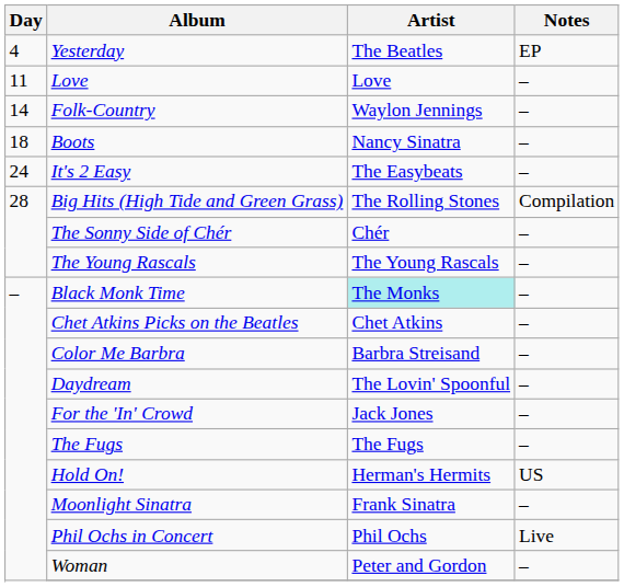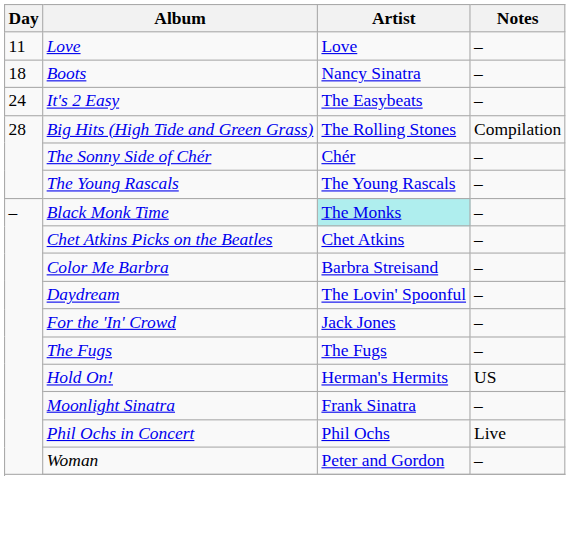 <table class="wikitable">
 <tr>
 <th>Day</th>
 <th>Album</th>
 <th>Artist</th>
 <th>Notes</th>
 </tr>
 <tr>
-<td valign="top">4</td>
-<td><em><a href='#'>Yesterday</a></em></td>
-<td><a href='#'>The Beatles</a></td>
-<td>EP</td>
-</tr>
-<tr>
 <td valign="top">11</td>
 <td><em><a href='#'>Love</a></em></td>
 <td><a href='#'>Love</a></td>
-<td>–</td>
-</tr>
-<tr>
-<td valign="top">14</td>
-<td><em><a href='#'>Folk-Country</a></em></td>
-<td><a href='#'>Waylon Jennings</a></td>
 <td>–</td>
 </tr>
 <tr>
 <td valign="top">18</td>
 <td><em><a href='#'>Boots</a></em></td>
 <td><a href='#'>Nancy Sinatra</a></td>
 <td>–</td>
 </tr>
 <tr>
 <td valign="top">24</td>
 <td><em><a href='#'>It's 2 Easy</a></em></td>
 <td><a href='#'>The Easybeats</a></td>
 <td>–</td>
 </tr>
 <tr>
 <td rowspan="3" valign="top">28</td>
 <td><em><a href='#'>Big Hits (High Tide and Green Grass)</a></em></td>
 <td><a href='#'>The Rolling Stones</a></td>
 <td>Compilation</td>
 </tr>
 <tr>
 <td><em><a href='#'>The Sonny Side of Chér</a></em></td>
 <td><a href='#'>Chér</a></td>
 <td>–</td>
 </tr>
 <tr>
 <td><em><a href='#'>The Young Rascals</a></em></td>
 <td><a href='#'>The Young Rascals</a></td>
 <td>–</td>
 </tr>
 <tr>
 <td rowspan="12" valign="top">–</td>
 <td><em><a href='#'>Black Monk Time</a></em></td>
 <td style="background: paleturquoise;"><a href='#'>The Monks</a></td>
 <td>–</td>
 </tr>
 <tr>
 <td><em><a href='#'>Chet Atkins Picks on the Beatles</a></em></td>
 <td><a href='#'>Chet Atkins</a></td>
 <td>–</td>
 </tr>
 <tr>
 <td><em><a href='#'>Color Me Barbra</a></em></td>
 <td><a href='#'>Barbra Streisand</a></td>
 <td>–</td>
 </tr>
 <tr>
 <td><em><a href='#'>Daydream</a></em></td>
 <td><a href='#'>The Lovin' Spoonful</a></td>
 <td>–</td>
 </tr>
 <tr>
 <td><em><a href='#'>For the 'In' Crowd</a></em></td>
 <td><a href='#'>Jack Jones</a></td>
 <td>–</td>
 </tr>
 <tr>
 <td><em><a href='#'>The Fugs</a></em></td>
 <td><a href='#'>The Fugs</a></td>
 <td>–</td>
 </tr>
 <tr>
 <td><em><a href='#'>Hold On!</a></em></td>
 <td><a href='#'>Herman's Hermits</a></td>
 <td>US</td>
 </tr>
 <tr>
 <td><em><a href='#'>Moonlight Sinatra</a></em></td>
 <td><a href='#'>Frank Sinatra</a></td>
 <td>–</td>
 </tr>
 <tr>
 <td><em><a href='#'>Phil Ochs in Concert</a></em></td>
 <td><a href='#'>Phil Ochs</a></td>
 <td>Live</td>
 </tr>
 <tr>
 <td><em>Woman</em></td>
 <td><a href='#'>Peter and Gordon</a></td>
 <td>–</td>
 </tr>
 <tr>
 </tr>
 </table>
